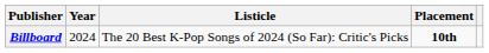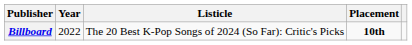 <table class="wikitable plainrowheaders sortable" style="text-align:center">
 <tr>
 <th scope="col">Publisher</th>
 <th scope="col">Year</th>
 <th scope="col">Listicle</th>
 <th scope="col">Placement</th>
 <th scope="col" class="unsortable"></th>
 </tr>
 <tr>
 <th scope="row"><em><a href='#'>Billboard</a></em></th>
-<td>2024</td>
+<td>2022</td>
 <td style="text-align:left">The 20 Best K-Pop Songs of 2024 (So Far): Critic's Picks</td>
 <td><strong>10th</strong></td>
 <td></td>
 </tr>
 </table>
